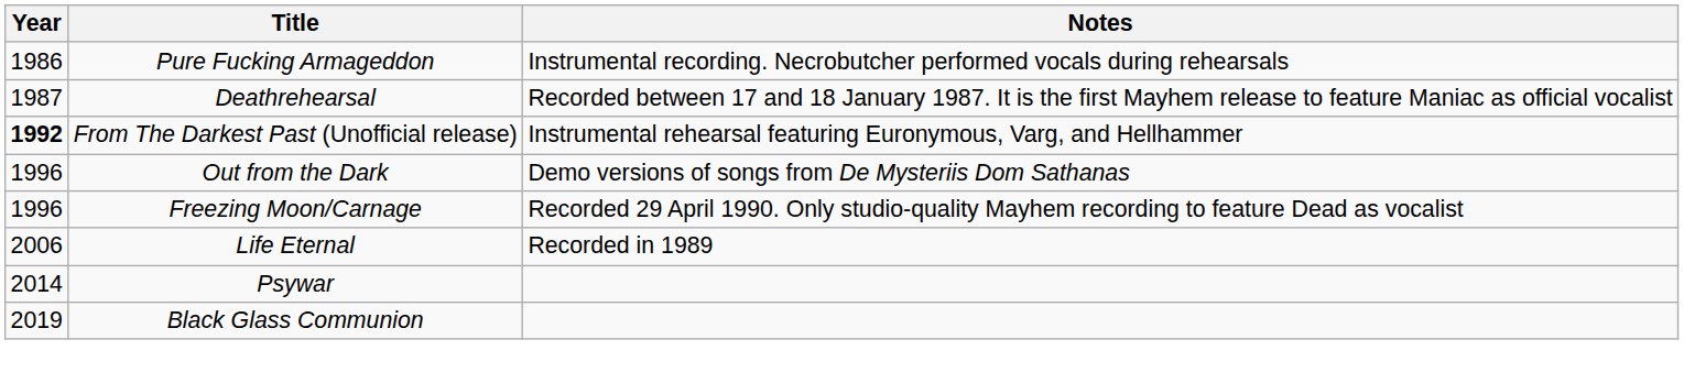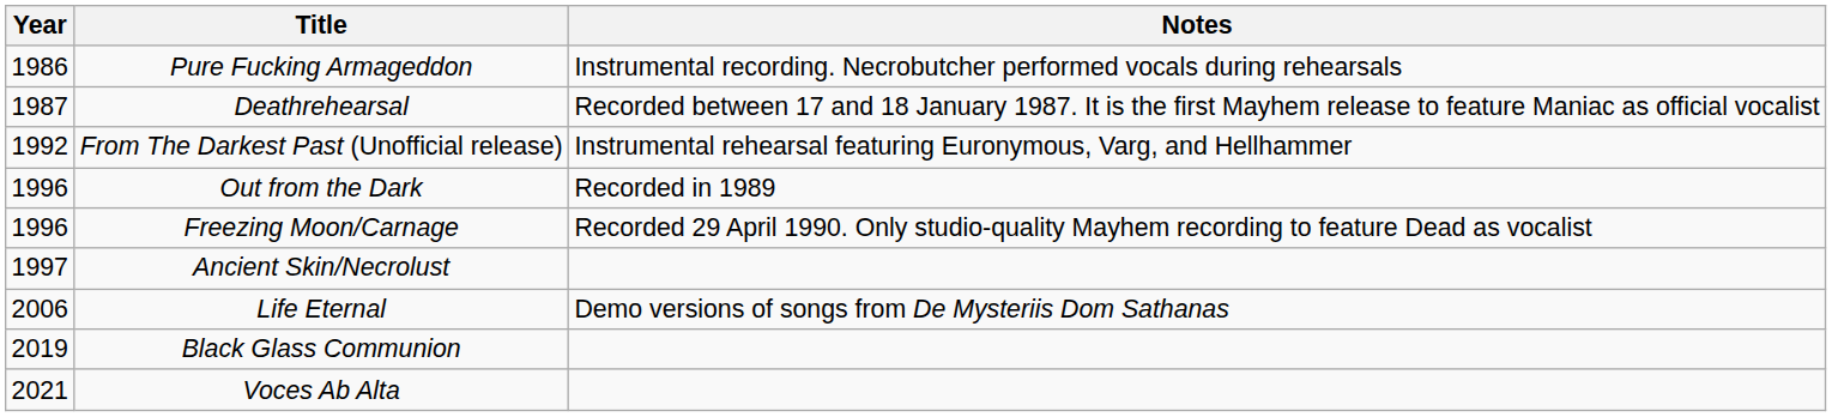 <table class="wikitable" border="1">
 <tr>
 <th>Year</th>
 <th>Title</th>
 <th>Notes</th>
 </tr>
 <tr>
 <td>1986</td>
 <td style="text-align:center;"><em>Pure Fucking Armageddon</em></td>
 <td>Instrumental recording. Necrobutcher performed vocals during rehearsals</td>
 </tr>
 <tr>
 <td>1987</td>
 <td style="text-align:center;"><em>Deathrehearsal</em></td>
 <td>Recorded between 17 and 18 January 1987. It is the first Mayhem release to feature Maniac as official vocalist</td>
 </tr>
 <tr>
-<td><strong>1992</strong></td>
+<td>1992</td>
 <td style="text-align:center;"><em>From The Darkest Past</em> (Unofficial release)</td>
 <td>Instrumental rehearsal featuring Euronymous, Varg, and Hellhammer</td>
 </tr>
 <tr>
 <td>1996</td>
 <td style="text-align:center;"><em>Out from the Dark</em></td>
-<td>Demo versions of songs from <em>De Mysteriis Dom Sathanas</em></td>
+<td>Recorded in 1989</td>
 </tr>
 <tr>
 <td>1996</td>
 <td style="text-align:center;"><em>Freezing Moon/Carnage</em></td>
 <td>Recorded 29 April 1990. Only studio-quality Mayhem recording to feature Dead as vocalist</td>
 </tr>
 <tr>
+<td>1997</td>
+<td style="text-align:center;"><em>Ancient Skin/Necrolust</em></td>
+<td></td>
+</tr>
+<tr>
 <td>2006</td>
 <td style="text-align:center;"><em>Life Eternal</em></td>
-<td>Recorded in 1989</td>
-</tr>
-<tr>
-<td>2014</td>
-<td style="text-align:center;"><em>Psywar</em></td>
-<td></td>
+<td>Demo versions of songs from <em>De Mysteriis Dom Sathanas</em></td>
 </tr>
 <tr>
 <td>2019</td>
 <td style="text-align:center;"><em>Black Glass Communion</em> </td>
 <td></td>
 </tr>
+<tr>
+<td>2021</td>
+<td style="text-align:center;"><em>Voces Ab Alta</em> </td>
+<td></td>
+</tr>
 </table>
